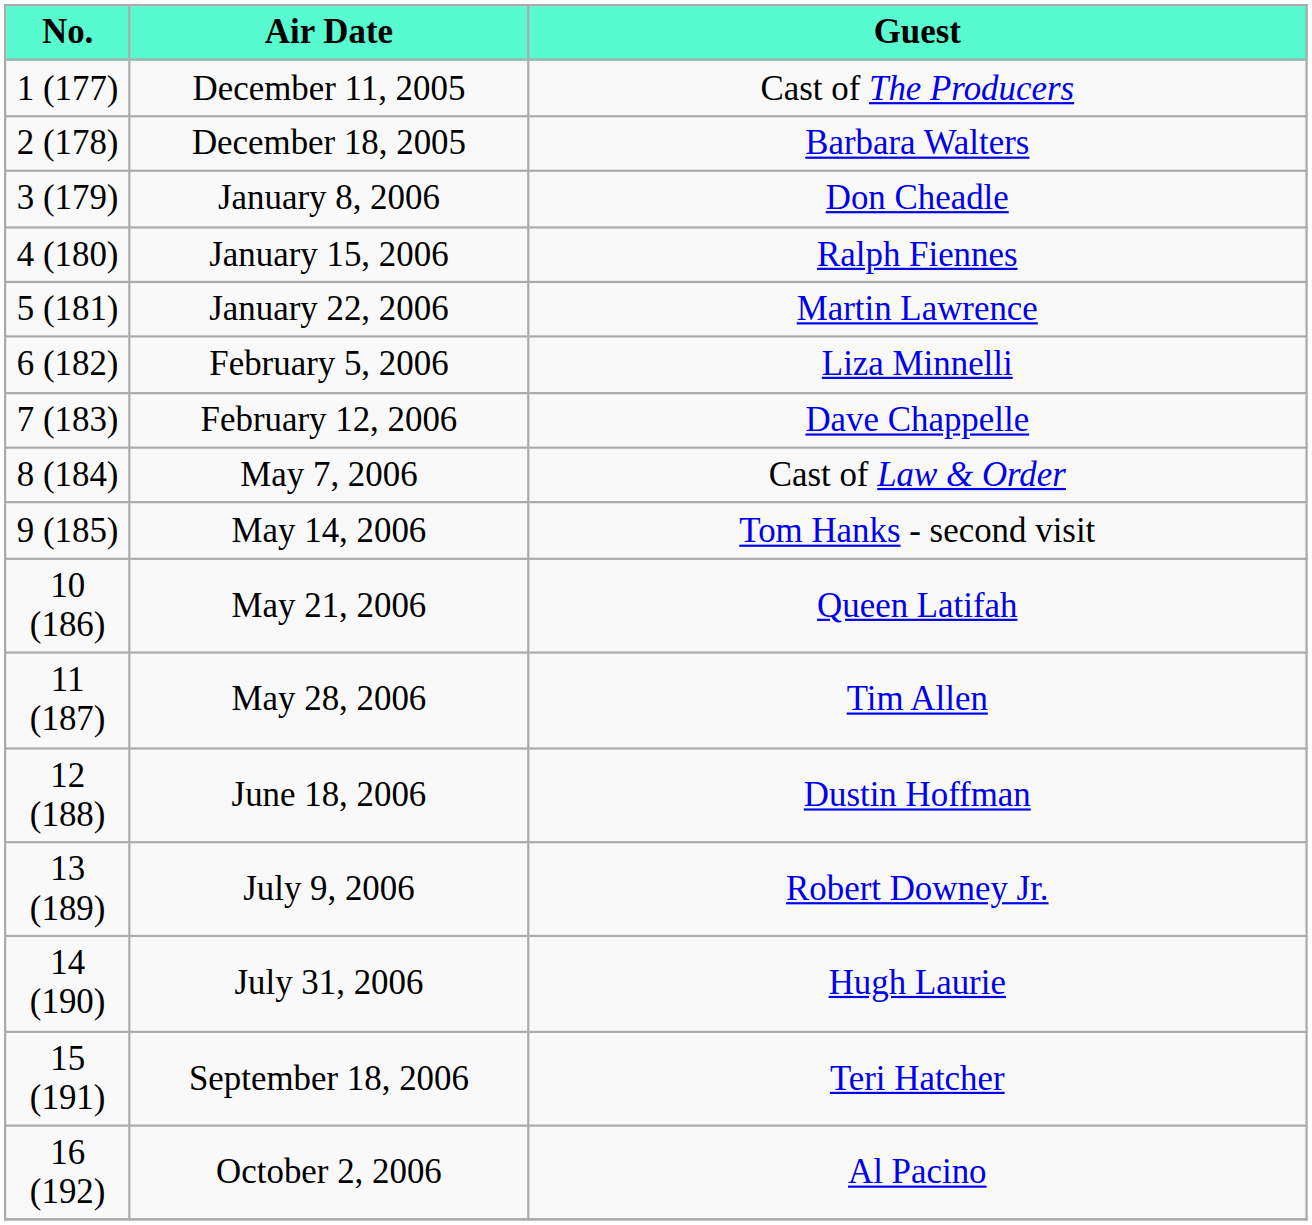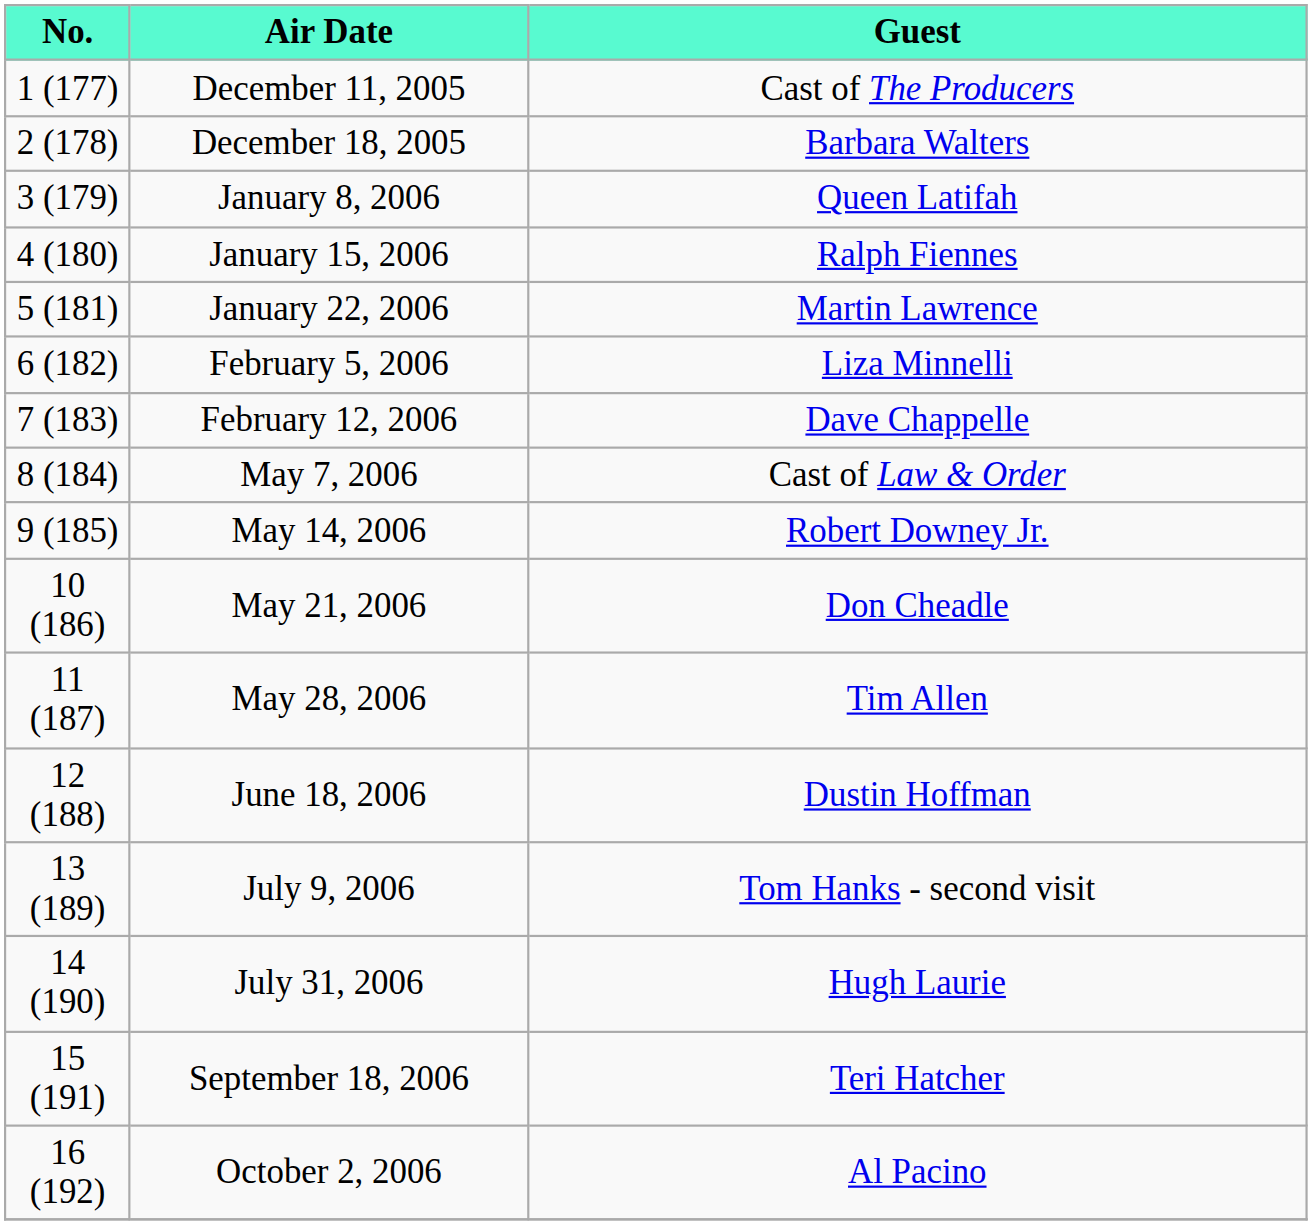 <table class="wikitable" style="text-align:center;">
 <tr>
 <th width="50" style="background:#58FAD0">No.</th>
 <th width="175" style="background:#58FAD0">Air Date</th>
 <th width="350" style="background:#58FAD0">Guest</th>
 </tr>
 <tr>
 <td>1 (177)</td>
 <td>December 11, 2005</td>
 <td>Cast of <em><a href='#'>The Producers</a></em></td>
 </tr>
 <tr>
 <td>2 (178)</td>
 <td>December 18, 2005</td>
 <td><a href='#'>Barbara Walters</a></td>
 </tr>
 <tr>
 <td>3 (179)</td>
 <td>January 8, 2006</td>
-<td><a href='#'>Don Cheadle</a></td>
+<td><a href='#'>Queen Latifah</a></td>
 </tr>
 <tr>
 <td>4 (180)</td>
 <td>January 15, 2006</td>
 <td><a href='#'>Ralph Fiennes</a></td>
 </tr>
 <tr>
 <td>5 (181)</td>
 <td>January 22, 2006</td>
 <td><a href='#'>Martin Lawrence</a></td>
 </tr>
 <tr>
 <td>6 (182)</td>
 <td>February 5, 2006</td>
 <td><a href='#'>Liza Minnelli</a></td>
 </tr>
 <tr>
 <td>7 (183)</td>
 <td>February 12, 2006</td>
 <td><a href='#'>Dave Chappelle</a></td>
 </tr>
 <tr>
 <td>8 (184)</td>
 <td>May 7, 2006</td>
 <td>Cast of <em><a href='#'>Law & Order</a></em></td>
 </tr>
 <tr>
 <td>9 (185)</td>
 <td>May 14, 2006</td>
-<td><a href='#'>Tom Hanks</a> - second visit</td>
+<td><a href='#'>Robert Downey Jr.</a></td>
 </tr>
 <tr>
 <td>10 (186)</td>
 <td>May 21, 2006</td>
-<td><a href='#'>Queen Latifah</a></td>
+<td><a href='#'>Don Cheadle</a></td>
 </tr>
 <tr>
 <td>11 (187)</td>
 <td>May 28, 2006</td>
 <td><a href='#'>Tim Allen</a></td>
 </tr>
 <tr>
 <td>12 (188)</td>
 <td>June 18, 2006</td>
 <td><a href='#'>Dustin Hoffman</a></td>
 </tr>
 <tr>
 <td>13 (189)</td>
 <td>July 9, 2006</td>
-<td><a href='#'>Robert Downey Jr.</a></td>
+<td><a href='#'>Tom Hanks</a> - second visit</td>
 </tr>
 <tr>
 <td>14 (190)</td>
 <td>July 31, 2006</td>
 <td><a href='#'>Hugh Laurie</a></td>
 </tr>
 <tr>
 <td>15 (191)</td>
 <td>September 18, 2006</td>
 <td><a href='#'>Teri Hatcher</a></td>
 </tr>
 <tr>
 <td>16 (192)</td>
 <td>October 2, 2006</td>
 <td><a href='#'>Al Pacino</a></td>
 </tr>
 <tr>
 </tr>
 </table>
